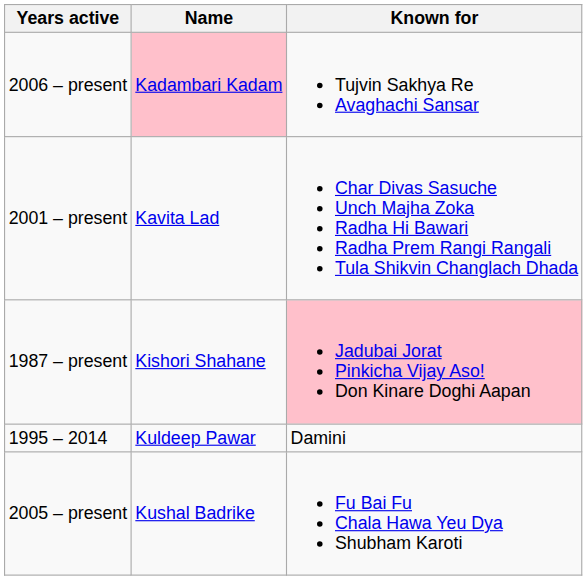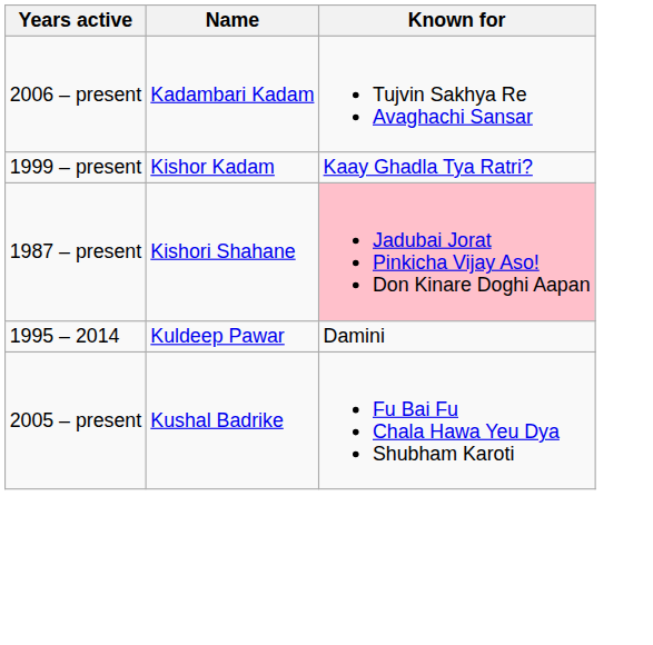 <table class="wikitable">
 <tr>
 <th>Years active</th>
 <th>Name</th>
 <th>Known for</th>
 </tr>
 <tr>
 <td>2006 – present</td>
-<td style="background: pink;"><a href='#'>Kadambari Kadam</a></td>
+<td><a href='#'>Kadambari Kadam</a></td>
 <td><br><ul><li>Tujvin Sakhya Re</li><li><a href='#'>Avaghachi Sansar</a></li></ul></td>
 </tr>
 <tr>
-<td>2001 – present</td>
-<td><a href='#'>Kavita Lad</a></td>
-<td><br><ul><li><a href='#'>Char Divas Sasuche</a></li><li><a href='#'>Unch Majha Zoka</a></li><li><a href='#'>Radha Hi Bawari</a></li><li><a href='#'>Radha Prem Rangi Rangali</a></li><li><a href='#'>Tula Shikvin Changlach Dhada</a></li></ul></td>
+<td>1999 – present</td>
+<td><a href='#'>Kishor Kadam</a></td>
+<td><a href='#'>Kaay Ghadla Tya Ratri?</a></td>
 </tr>
 <tr>
 <td>1987 – present</td>
 <td><a href='#'>Kishori Shahane</a></td>
 <td style="background: pink;"><br><ul><li><a href='#'>Jadubai Jorat</a></li><li><a href='#'>Pinkicha Vijay Aso!</a></li><li>Don Kinare Doghi Aapan</li></ul></td>
 </tr>
 <tr>
 <td>1995 – 2014</td>
 <td><a href='#'>Kuldeep Pawar</a></td>
 <td>Damini</td>
 </tr>
 <tr>
 <td>2005 – present</td>
 <td><a href='#'>Kushal Badrike</a></td>
 <td><br><ul><li><a href='#'>Fu Bai Fu</a></li><li><a href='#'>Chala Hawa Yeu Dya</a></li><li>Shubham Karoti</li></ul></td>
 </tr>
 </table>
